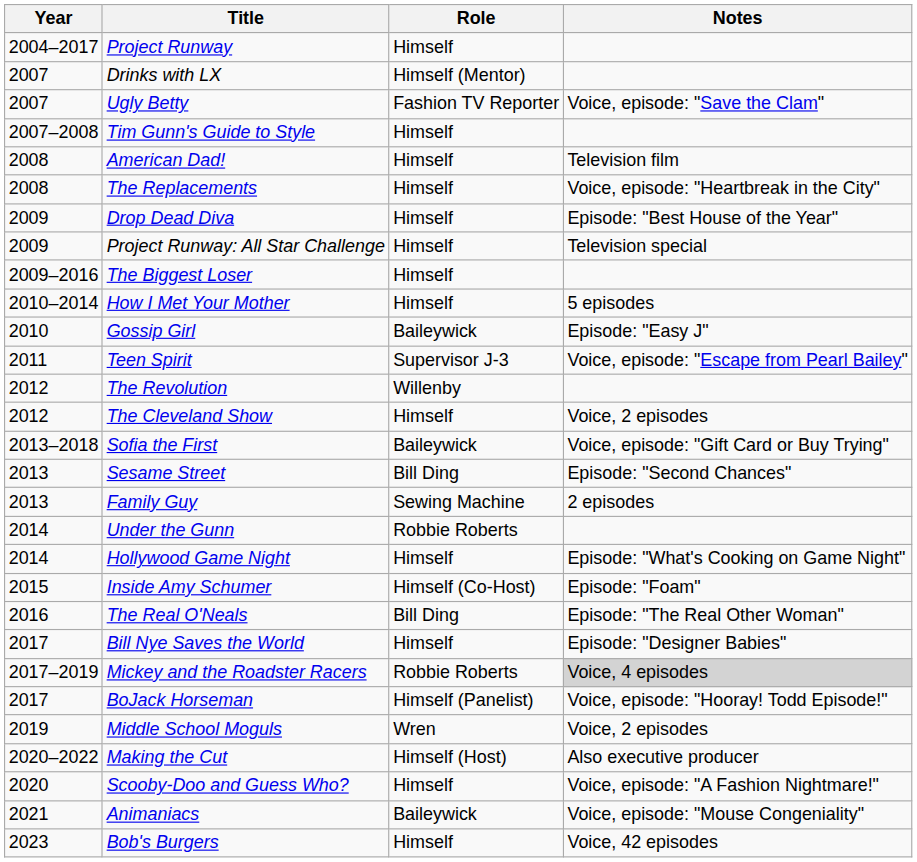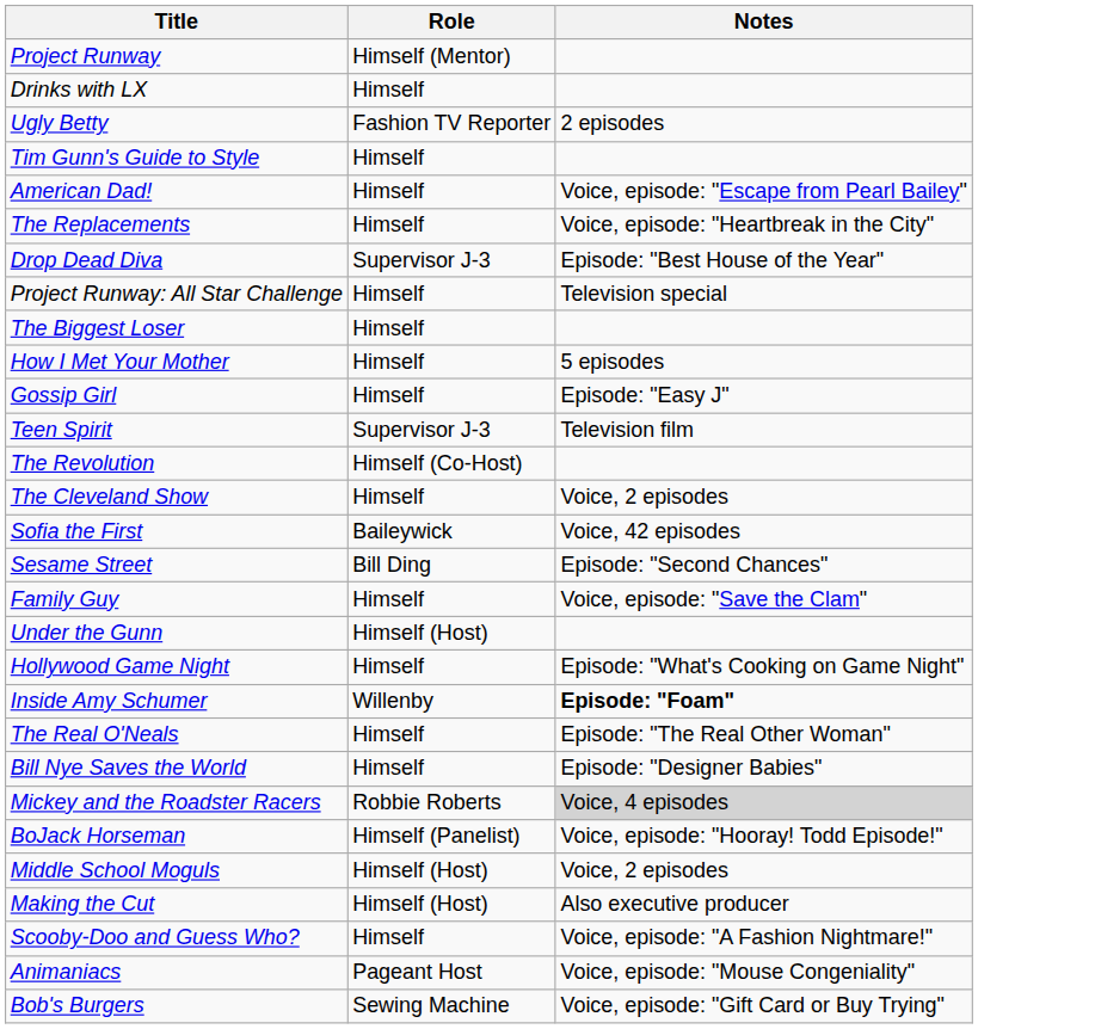 <table class="wikitable sortable">
 <tr>
-<th>Year</th>
 <th>Title</th>
 <th>Role</th>
 <th>Notes</th>
 </tr>
 <tr>
-<td>2004–2017</td>
 <td><em><a href='#'>Project Runway</a></em></td>
+<td>Himself (Mentor)</td>
+<td></td>
+</tr>
+<tr>
+<td><em>Drinks with LX</em></td>
 <td>Himself</td>
 <td></td>
 </tr>
 <tr>
-<td>2007</td>
-<td><em>Drinks with LX</em></td>
-<td>Himself (Mentor)</td>
-<td></td>
+<td><em><a href='#'>Ugly Betty</a></em></td>
+<td>Fashion TV Reporter</td>
+<td>2 episodes</td>
 </tr>
 <tr>
-<td>2007</td>
-<td><em><a href='#'>Ugly Betty</a></em></td>
-<td>Fashion TV Reporter</td>
-<td>Voice, episode: "<a href='#'>Save the Clam</a>"</td>
-</tr>
-<tr>
-<td>2007–2008</td>
 <td><em><a href='#'>Tim Gunn's Guide to Style</a></em></td>
 <td>Himself</td>
 <td></td>
 </tr>
 <tr>
-<td>2008</td>
 <td><em><a href='#'>American Dad!</a></em></td>
 <td>Himself</td>
-<td>Television film</td>
+<td>Voice, episode: "<a href='#'>Escape from Pearl Bailey</a>"</td>
 </tr>
 <tr>
-<td>2008</td>
 <td><em><a href='#'>The Replacements</a></em></td>
 <td>Himself</td>
 <td>Voice, episode: "Heartbreak in the City"</td>
 </tr>
 <tr>
-<td>2009</td>
 <td><em><a href='#'>Drop Dead Diva</a></em></td>
-<td>Himself</td>
+<td>Supervisor J-3</td>
 <td>Episode: "Best House of the Year"</td>
 </tr>
 <tr>
-<td>2009</td>
 <td><em>Project Runway: All Star Challenge</em></td>
 <td>Himself</td>
 <td>Television special</td>
 </tr>
 <tr>
-<td>2009–2016</td>
 <td><em><a href='#'>The Biggest Loser</a></em></td>
 <td>Himself</td>
 <td></td>
 </tr>
 <tr>
-<td>2010–2014</td>
 <td><em><a href='#'>How I Met Your Mother</a></em></td>
 <td>Himself</td>
 <td>5 episodes</td>
 </tr>
 <tr>
-<td>2010</td>
 <td><em><a href='#'>Gossip Girl</a></em></td>
-<td>Baileywick</td>
+<td>Himself</td>
 <td>Episode: "Easy J"</td>
 </tr>
 <tr>
-<td>2011</td>
 <td><em><a href='#'>Teen Spirit</a></em></td>
 <td>Supervisor J-3</td>
-<td>Voice, episode: "<a href='#'>Escape from Pearl Bailey</a>"</td>
+<td>Television film</td>
 </tr>
 <tr>
-<td>2012</td>
 <td><em><a href='#'>The Revolution</a></em></td>
-<td>Willenby</td>
+<td>Himself (Co-Host)</td>
 <td></td>
 </tr>
 <tr>
-<td>2012</td>
 <td><em><a href='#'>The Cleveland Show</a></em></td>
 <td>Himself</td>
 <td>Voice, 2 episodes</td>
 </tr>
 <tr>
-<td>2013–2018</td>
 <td><em><a href='#'>Sofia the First</a></em></td>
 <td>Baileywick</td>
-<td>Voice, episode: "Gift Card or Buy Trying"</td>
+<td>Voice, 42 episodes</td>
 </tr>
 <tr>
-<td>2013</td>
 <td><em><a href='#'>Sesame Street</a></em></td>
 <td>Bill Ding</td>
 <td>Episode: "Second Chances"</td>
 </tr>
 <tr>
-<td>2013</td>
 <td><em><a href='#'>Family Guy</a></em></td>
-<td>Sewing Machine</td>
-<td>2 episodes</td>
+<td>Himself</td>
+<td>Voice, episode: "<a href='#'>Save the Clam</a>"</td>
 </tr>
 <tr>
-<td>2014</td>
 <td><em><a href='#'>Under the Gunn</a></em></td>
-<td>Robbie Roberts</td>
+<td>Himself (Host)</td>
 <td></td>
 </tr>
 <tr>
-<td>2014</td>
 <td><em><a href='#'>Hollywood Game Night</a></em></td>
 <td>Himself</td>
 <td>Episode: "What's Cooking on Game Night"</td>
 </tr>
 <tr>
-<td>2015</td>
 <td><em><a href='#'>Inside Amy Schumer</a></em></td>
-<td>Himself (Co-Host)</td>
-<td>Episode: "Foam"</td>
+<td>Willenby</td>
+<td><strong>Episode: "Foam"</strong></td>
 </tr>
 <tr>
-<td>2016</td>
 <td><em><a href='#'>The Real O'Neals</a></em></td>
-<td>Bill Ding</td>
+<td>Himself</td>
 <td>Episode: "The Real Other Woman"</td>
 </tr>
 <tr>
-<td>2017</td>
 <td><em><a href='#'>Bill Nye Saves the World</a></em></td>
 <td>Himself</td>
 <td>Episode: "Designer Babies"</td>
 </tr>
 <tr>
-<td>2017–2019</td>
 <td><em><a href='#'>Mickey and the Roadster Racers</a></em></td>
 <td>Robbie Roberts</td>
 <td style="background: lightgrey;">Voice, 4 episodes</td>
 </tr>
 <tr>
-<td>2017</td>
 <td><em><a href='#'>BoJack Horseman</a></em></td>
 <td>Himself (Panelist)</td>
 <td>Voice, episode: "Hooray! Todd Episode!"</td>
 </tr>
 <tr>
-<td>2019</td>
 <td><em><a href='#'>Middle School Moguls</a></em></td>
-<td>Wren</td>
+<td>Himself (Host)</td>
 <td>Voice, 2 episodes</td>
 </tr>
 <tr>
-<td>2020–2022</td>
 <td><em><a href='#'>Making the Cut</a></em></td>
 <td>Himself (Host)</td>
 <td>Also executive producer</td>
 </tr>
 <tr>
-<td>2020</td>
 <td><em><a href='#'>Scooby-Doo and Guess Who?</a></em></td>
 <td>Himself</td>
 <td>Voice, episode: "A Fashion Nightmare!"</td>
 </tr>
 <tr>
-<td>2021</td>
 <td><em><a href='#'>Animaniacs</a></em></td>
-<td>Baileywick</td>
+<td>Pageant Host</td>
 <td>Voice, episode: "Mouse Congeniality"</td>
 </tr>
 <tr>
-<td>2023</td>
 <td><em><a href='#'>Bob's Burgers</a></em></td>
-<td>Himself</td>
-<td>Voice, 42 episodes</td>
+<td>Sewing Machine</td>
+<td>Voice, episode: "Gift Card or Buy Trying"</td>
 </tr>
 </table>
